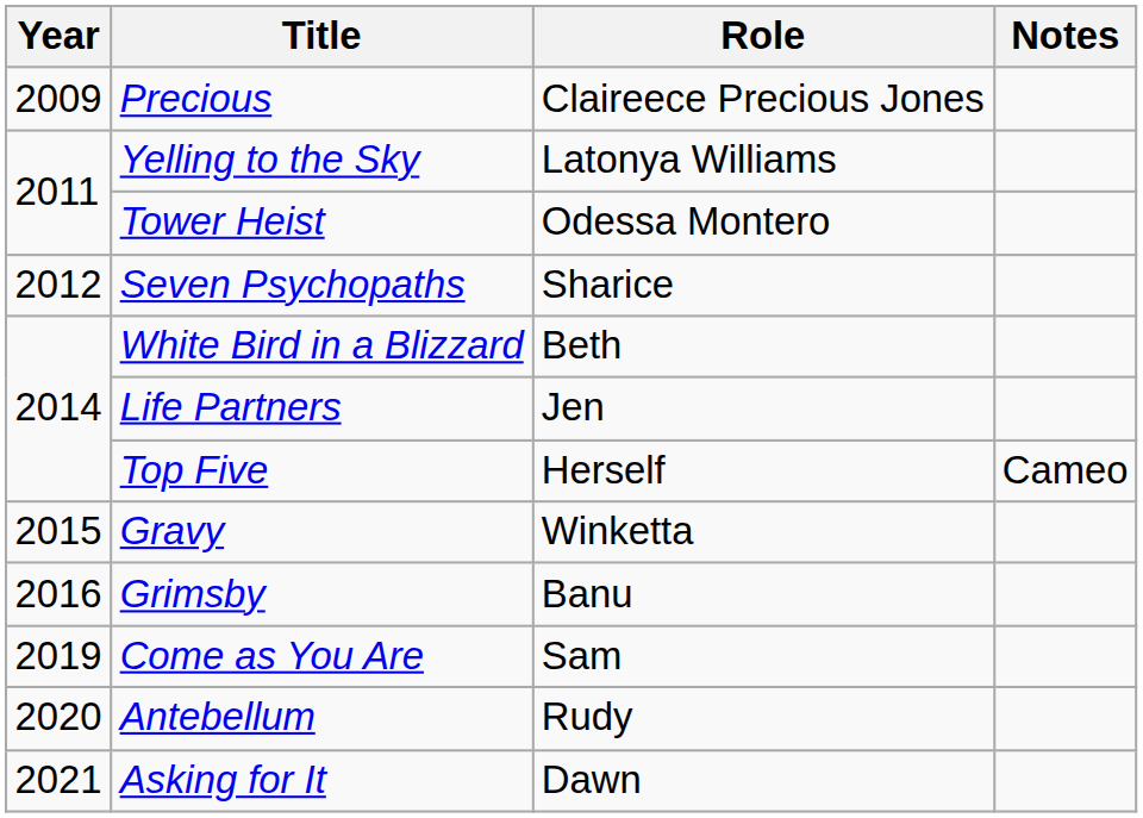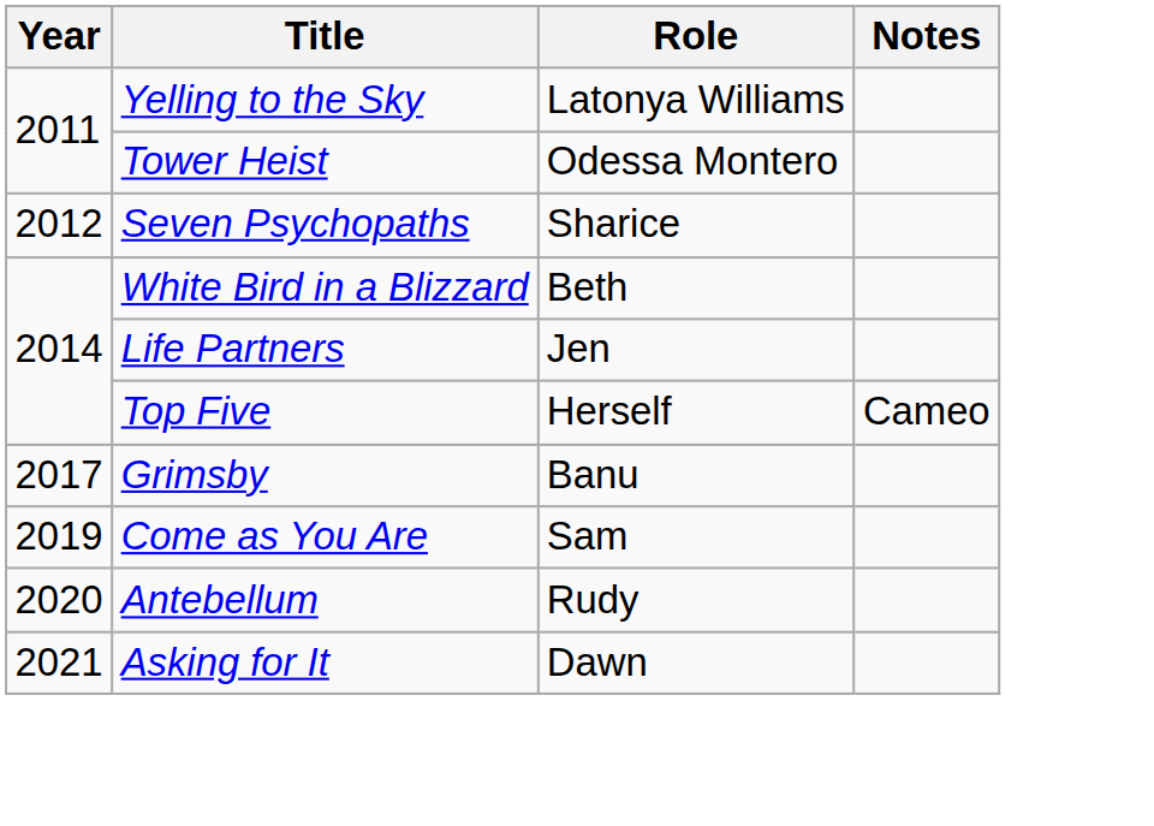 <table class="wikitable sortable">
 <tr>
 <th>Year</th>
 <th>Title</th>
 <th>Role</th>
 <th>Notes</th>
-</tr>
-<tr>
-<td>2009</td>
-<td><em><a href='#'>Precious</a></em></td>
-<td>Claireece Precious Jones</td>
-<td></td>
 </tr>
 <tr>
 <td rowspan="2">2011</td>
 <td><em><a href='#'>Yelling to the Sky</a></em></td>
 <td>Latonya Williams</td>
 <td></td>
 </tr>
 <tr>
 <td><em><a href='#'>Tower Heist</a></em></td>
 <td>Odessa Montero</td>
 <td></td>
 </tr>
 <tr>
 <td>2012</td>
 <td><em><a href='#'>Seven Psychopaths</a></em></td>
 <td>Sharice</td>
 <td></td>
 </tr>
 <tr>
 <td rowspan="3">2014</td>
 <td><em><a href='#'>White Bird in a Blizzard</a></em></td>
 <td>Beth</td>
 <td></td>
 </tr>
 <tr>
 <td><em><a href='#'>Life Partners</a></em></td>
 <td>Jen</td>
 <td></td>
 </tr>
 <tr>
 <td><em><a href='#'>Top Five</a></em></td>
 <td>Herself</td>
 <td>Cameo</td>
 </tr>
 <tr>
-<td>2015</td>
-<td><em><a href='#'>Gravy</a></em></td>
-<td>Winketta</td>
-<td></td>
-</tr>
-<tr>
-<td>2016</td>
+<td>2017</td>
 <td><em><a href='#'>Grimsby</a></em></td>
 <td>Banu</td>
 <td></td>
 </tr>
 <tr>
 <td>2019</td>
 <td><em><a href='#'>Come as You Are</a></em></td>
 <td>Sam</td>
 <td></td>
 </tr>
 <tr>
 <td>2020</td>
 <td><em><a href='#'>Antebellum</a></em></td>
 <td>Rudy</td>
 <td></td>
 </tr>
 <tr>
 <td>2021</td>
 <td><em><a href='#'>Asking for It</a></em></td>
 <td>Dawn</td>
 <td></td>
 </tr>
 </table>
